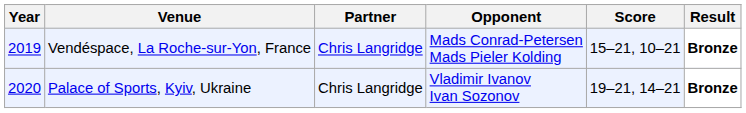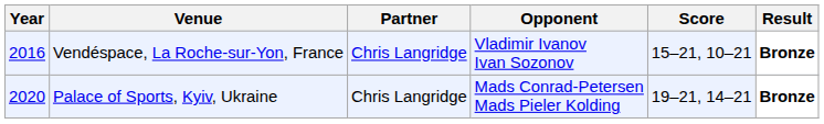 <table class="sortable wikitable" style="font-size: 90%;">
 <tr>
 <th>Year</th>
 <th>Venue</th>
 <th>Partner</th>
 <th>Opponent</th>
 <th>Score</th>
 <th>Result</th>
 </tr>
 <tr style="background:#ECF2FF">
-<td align="center"><a href='#'>2019</a></td>
+<td align="center"><a href='#'>2016</a></td>
 <td align="left">Vendéspace, <a href='#'>La Roche-sur-Yon</a>, France</td>
 <td align="left"> <a href='#'>Chris Langridge</a></td>
-<td align="left"> <a href='#'>Mads Conrad-Petersen</a><br> <a href='#'>Mads Pieler Kolding</a></td>
+<td align="left"> <a href='#'>Vladimir Ivanov</a><br> <a href='#'>Ivan Sozonov</a></td>
 <td align="left">15–21, 10–21</td>
 <td style="text-align:left; background:white"> <strong>Bronze</strong></td>
 </tr>
 <tr style="background:#ECF2FF">
 <td align="center"><a href='#'>2020</a></td>
 <td align="left"><a href='#'>Palace of Sports</a>, <a href='#'>Kyiv</a>, Ukraine</td>
 <td align="left"> Chris Langridge</td>
-<td align="left"> <a href='#'>Vladimir Ivanov</a><br> <a href='#'>Ivan Sozonov</a></td>
+<td align="left"> <a href='#'>Mads Conrad-Petersen</a><br> <a href='#'>Mads Pieler Kolding</a></td>
 <td align="left">19–21, 14–21</td>
 <td style="text-align:left; background:white"> <strong>Bronze</strong></td>
 </tr>
 </table>
